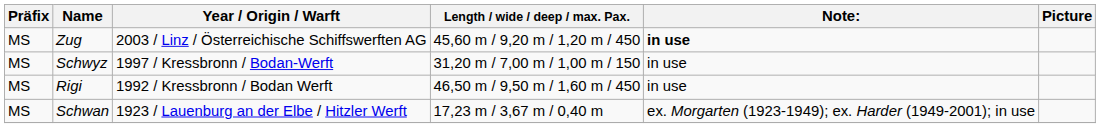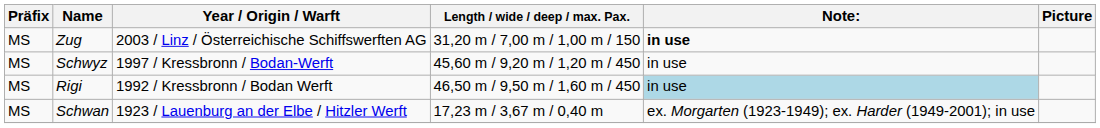 <table class="wikitable">
 <tr>
 <th>Präfix</th>
 <th>Name</th>
 <th>Year / Origin / Warft</th>
 <th><small>Length / wide / deep / max. Pax.</small></th>
 <th>Note:</th>
 <th>Picture</th>
 </tr>
 <tr>
 <td>MS</td>
 <td><em>Zug</em></td>
 <td>2003 / <a href='#'>Linz</a> / Österreichische Schiffswerften AG</td>
-<td>45,60 m / 9,20 m / 1,20 m / 450</td>
+<td>31,20 m / 7,00 m / 1,00 m / 150</td>
 <td><strong>in use</strong></td>
 <td></td>
 </tr>
 <tr>
 <td>MS</td>
 <td><em>Schwyz</em></td>
 <td>1997 / Kressbronn / <a href='#'>Bodan-Werft</a></td>
-<td>31,20 m / 7,00 m / 1,00 m / 150</td>
+<td>45,60 m / 9,20 m / 1,20 m / 450</td>
 <td>in use</td>
 <td></td>
 </tr>
 <tr>
 <td>MS</td>
 <td><em>Rigi</em></td>
 <td>1992 / Kressbronn / Bodan Werft</td>
 <td>46,50 m / 9,50 m / 1,60 m / 450</td>
-<td>in use</td>
+<td style="background: lightblue;">in use</td>
 <td></td>
 </tr>
 <tr>
 <td>MS</td>
 <td><em>Schwan</em></td>
 <td>1923 / <a href='#'>Lauenburg an der Elbe</a> / <a href='#'>Hitzler Werft</a></td>
 <td>17,23 m / 3,67 m / 0,40 m</td>
 <td>ex. <em>Morgarten</em> (1923-1949); ex. <em>Harder</em> (1949-2001); in use</td>
 <td></td>
 </tr>
 <tr>
 </tr>
 </table>
